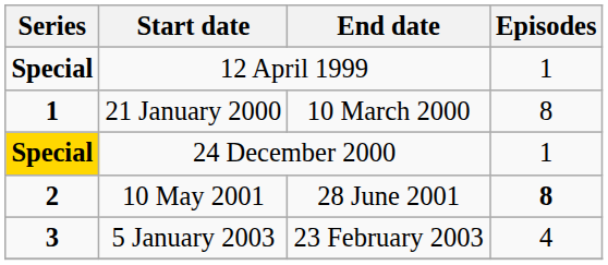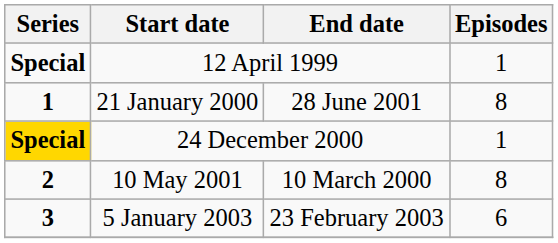 <table class="wikitable" style="text-align:center;">
 <tr>
 <th>Series</th>
 <th>Start date</th>
 <th>End date</th>
 <th>Episodes</th>
 </tr>
 <tr>
 <td><strong>Special</strong></td>
 <td colspan="2">12 April 1999</td>
 <td>1</td>
 </tr>
 <tr>
 <td><strong>1</strong></td>
 <td>21 January 2000</td>
-<td>10 March 2000</td>
+<td>28 June 2001</td>
 <td>8</td>
 </tr>
 <tr>
 <td style="background: gold;"><strong>Special</strong></td>
 <td colspan="2">24 December 2000</td>
 <td>1</td>
 </tr>
 <tr>
 <td><strong>2</strong></td>
 <td>10 May 2001</td>
-<td>28 June 2001</td>
-<td><strong>8</strong></td>
+<td>10 March 2000</td>
+<td>8</td>
 </tr>
 <tr>
 <td><strong>3</strong></td>
 <td>5 January 2003</td>
 <td>23 February 2003</td>
-<td>4</td>
+<td>6</td>
 </tr>
 <tr>
 </tr>
 </table>
